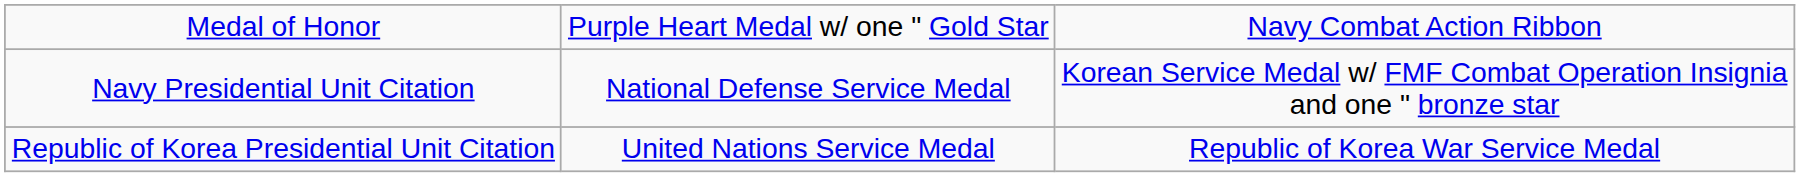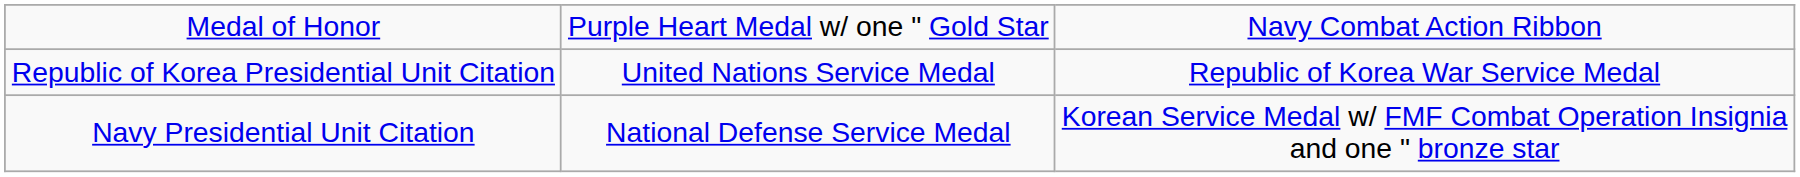 <table class="wikitable" style="margin:1em auto; text-align:center;">
 <tr>
 <td><a href='#'>Medal of Honor</a></td>
 <td><a href='#'>Purple Heart Medal</a> w/ one " <a href='#'>Gold Star</a></td>
 <td><a href='#'>Navy Combat Action Ribbon</a></td>
 </tr>
 <tr>
+<td><a href='#'>Republic of Korea Presidential Unit Citation</a></td>
+<td><a href='#'>United Nations Service Medal</a></td>
+<td><a href='#'>Republic of Korea War Service Medal</a></td>
+</tr>
+<tr>
 <td><a href='#'>Navy Presidential Unit Citation</a></td>
 <td><a href='#'>National Defense Service Medal</a></td>
 <td><a href='#'>Korean Service Medal</a> w/ <a href='#'>FMF Combat Operation Insignia</a><br> and one " <a href='#'>bronze star</a></td>
 </tr>
-<tr>
-<td><a href='#'>Republic of Korea Presidential Unit Citation</a></td>
-<td><a href='#'>United Nations Service Medal</a></td>
-<td><a href='#'>Republic of Korea War Service Medal</a></td>
-</tr>
 </table>
